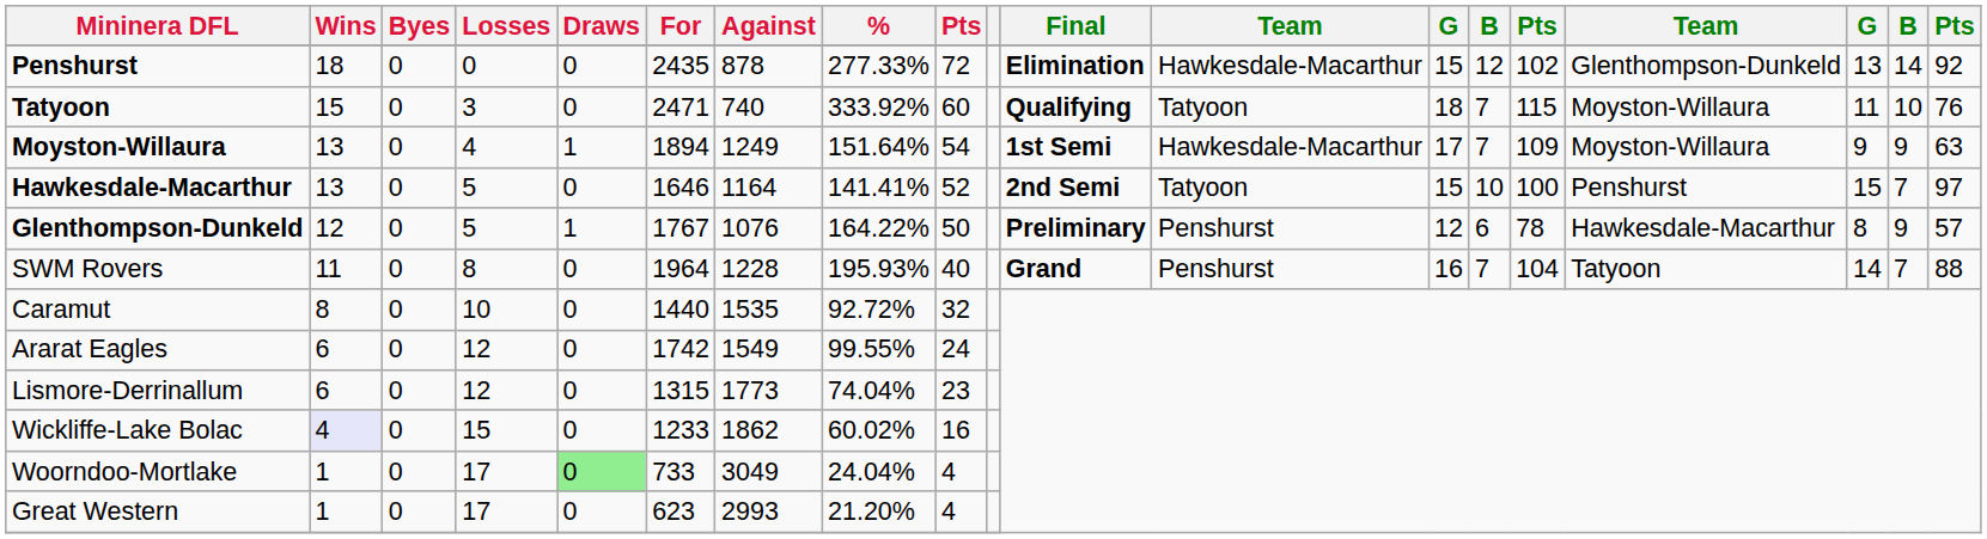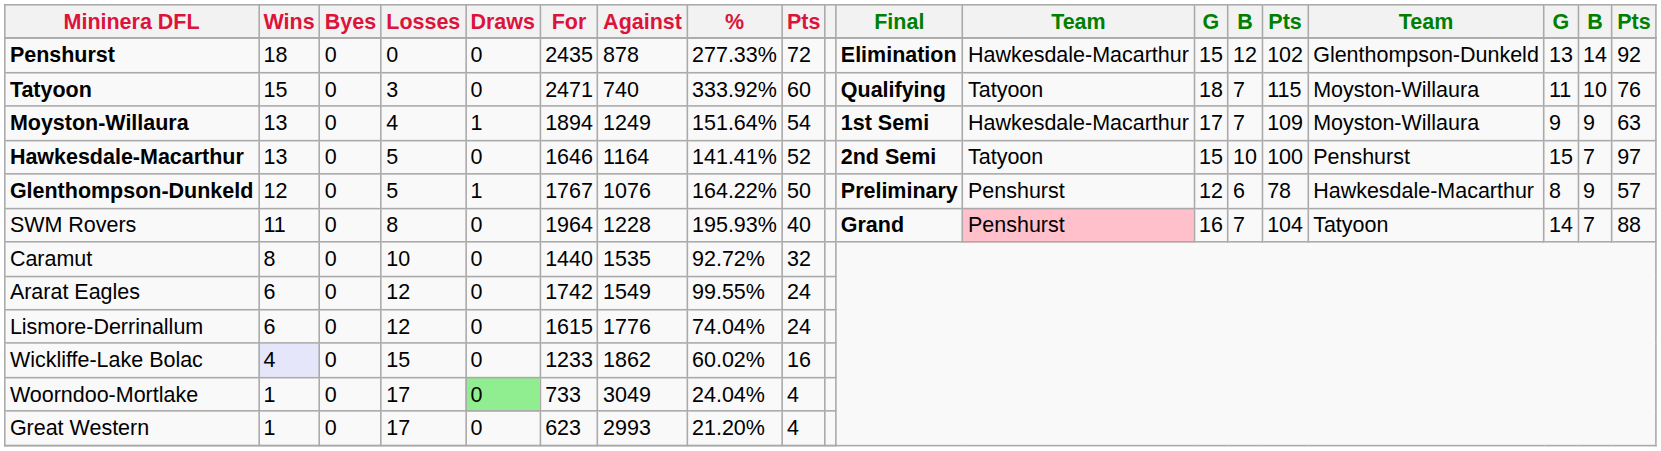 <table style="font-size: 85%; text-align: left;" class="wikitable">
 <tr>
 <th style="color:crimson">Mininera DFL</th>
 <th style="color:crimson">Wins</th>
 <th style="color:crimson">Byes</th>
 <th style="color:crimson">Losses</th>
 <th style="color:crimson">Draws</th>
 <th style="color:crimson">For</th>
 <th style="color:crimson">Against</th>
 <th style="color:crimson">%</th>
 <th style="color:crimson">Pts</th>
 <th></th>
 <th style="color:green">Final</th>
 <th style="color:green">Team</th>
 <th style="color:green">G</th>
 <th style="color:green">B</th>
 <th style="color:green">Pts</th>
 <th style="color:green">Team</th>
 <th style="color:green">G</th>
 <th style="color:green">B</th>
 <th style="color:green">Pts</th>
 </tr>
 <tr>
 </tr>
 <tr>
 </tr>
 <tr>
 <td><strong>	Penshurst	</strong></td>
 <td>18</td>
 <td>0</td>
 <td>0</td>
 <td>0</td>
 <td>2435</td>
 <td>878</td>
 <td>277.33%</td>
 <td>72</td>
 <td></td>
 <td><strong>Elimination</strong></td>
 <td>Hawkesdale-Macarthur</td>
 <td>15</td>
 <td>12</td>
 <td>102</td>
 <td>Glenthompson-Dunkeld</td>
 <td>13</td>
 <td>14</td>
 <td>92</td>
 </tr>
 <tr>
 <td><strong>	Tatyoon	</strong></td>
 <td>15</td>
 <td>0</td>
 <td>3</td>
 <td>0</td>
 <td>2471</td>
 <td>740</td>
 <td>333.92%</td>
 <td>60</td>
 <td></td>
 <td><strong>Qualifying</strong></td>
 <td>Tatyoon</td>
 <td>18</td>
 <td>7</td>
 <td>115</td>
 <td>Moyston-Willaura</td>
 <td>11</td>
 <td>10</td>
 <td>76</td>
 </tr>
 <tr>
 <td><strong>	Moyston-Willaura	</strong></td>
 <td>13</td>
 <td>0</td>
 <td>4</td>
 <td>1</td>
 <td>1894</td>
 <td>1249</td>
 <td>151.64%</td>
 <td>54</td>
 <td></td>
 <td><strong>1st Semi</strong></td>
 <td>Hawkesdale-Macarthur</td>
 <td>17</td>
 <td>7</td>
 <td>109</td>
 <td>Moyston-Willaura</td>
 <td>9</td>
 <td>9</td>
 <td>63</td>
 </tr>
 <tr>
 <td><strong>	Hawkesdale-Macarthur	</strong></td>
 <td>13</td>
 <td>0</td>
 <td>5</td>
 <td>0</td>
 <td>1646</td>
 <td>1164</td>
 <td>141.41%</td>
 <td>52</td>
 <td></td>
 <td><strong>2nd Semi</strong></td>
 <td>Tatyoon</td>
 <td>15</td>
 <td>10</td>
 <td>100</td>
 <td>Penshurst</td>
 <td>15</td>
 <td>7</td>
 <td>97</td>
 </tr>
 <tr>
 <td><strong>	Glenthompson-Dunkeld	</strong></td>
 <td>12</td>
 <td>0</td>
 <td>5</td>
 <td>1</td>
 <td>1767</td>
 <td>1076</td>
 <td>164.22%</td>
 <td>50</td>
 <td></td>
 <td><strong>Preliminary</strong></td>
 <td>Penshurst</td>
 <td>12</td>
 <td>6</td>
 <td>78</td>
 <td>Hawkesdale-Macarthur</td>
 <td>8</td>
 <td>9</td>
 <td>57</td>
 </tr>
 <tr>
 <td>SWM Rovers</td>
 <td>11</td>
 <td>0</td>
 <td>8</td>
 <td>0</td>
 <td>1964</td>
 <td>1228</td>
 <td>195.93%</td>
 <td>40</td>
 <td></td>
 <td><strong>Grand</strong></td>
-<td>Penshurst</td>
+<td style="background: pink;">Penshurst</td>
 <td>16</td>
 <td>7</td>
 <td>104</td>
 <td>Tatyoon</td>
 <td>14</td>
 <td>7</td>
 <td>88</td>
 </tr>
 <tr>
 <td>Caramut</td>
 <td>8</td>
 <td>0</td>
 <td>10</td>
 <td>0</td>
 <td>1440</td>
 <td>1535</td>
 <td>92.72%</td>
 <td>32</td>
 <td></td>
 </tr>
 <tr>
 <td>Ararat Eagles</td>
 <td>6</td>
 <td>0</td>
 <td>12</td>
 <td>0</td>
 <td>1742</td>
 <td>1549</td>
 <td>99.55%</td>
 <td>24</td>
 <td></td>
 </tr>
 <tr>
 <td>Lismore-Derrinallum</td>
 <td>6</td>
 <td>0</td>
 <td>12</td>
 <td>0</td>
-<td>1315</td>
-<td>1773</td>
+<td>1615</td>
+<td>1776</td>
 <td>74.04%</td>
-<td>23</td>
+<td>24</td>
 <td></td>
 </tr>
 <tr>
 <td>Wickliffe-Lake Bolac</td>
 <td style="background: lavender;">4</td>
 <td>0</td>
 <td>15</td>
 <td>0</td>
 <td>1233</td>
 <td>1862</td>
 <td>60.02%</td>
 <td>16</td>
 <td></td>
 </tr>
 <tr>
 <td>Woorndoo-Mortlake</td>
 <td>1</td>
 <td>0</td>
 <td>17</td>
 <td style="background: lightgreen;">0</td>
 <td>733</td>
 <td>3049</td>
 <td>24.04%</td>
 <td>4</td>
 <td></td>
 </tr>
 <tr>
 <td>Great Western</td>
 <td>1</td>
 <td>0</td>
 <td>17</td>
 <td>0</td>
 <td>623</td>
 <td>2993</td>
 <td>21.20%</td>
 <td>4</td>
 <td></td>
 </tr>
 <tr>
 </tr>
 </table>
